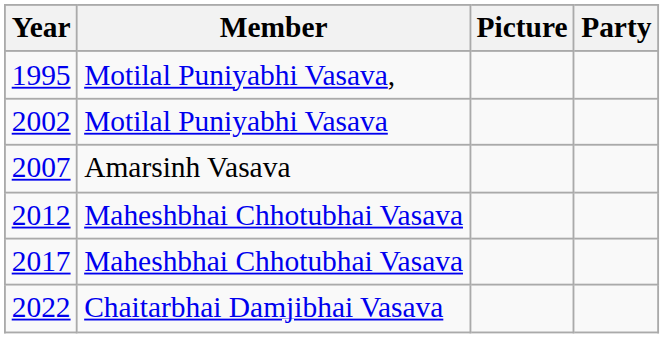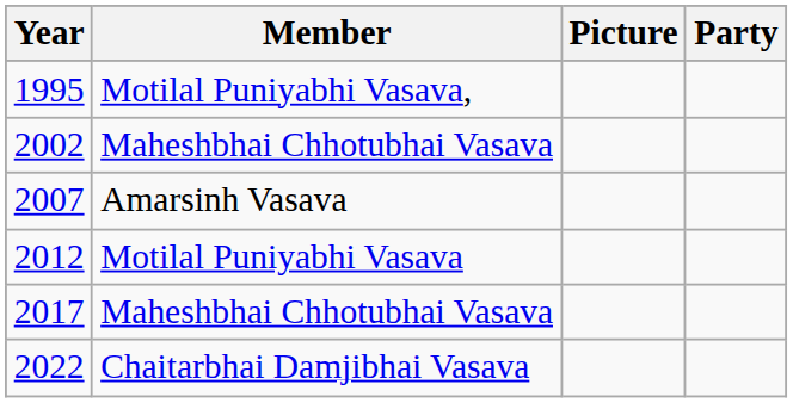 <table class="wikitable sortable">
 <tr>
 <th>Year</th>
 <th>Member</th>
 <th>Picture</th>
 <th colspan="2">Party</th>
 </tr>
 <tr>
 <td><a href='#'>1995</a></td>
 <td><a href='#'>Motilal Puniyabhi Vasava</a>,</td>
 <td></td>
 <td></td>
 </tr>
 <tr>
 <td><a href='#'>2002</a></td>
-<td><a href='#'>Motilal Puniyabhi Vasava</a></td>
+<td><a href='#'>Maheshbhai Chhotubhai Vasava</a></td>
 <td></td>
 <td></td>
 </tr>
 <tr>
 <td><a href='#'>2007</a></td>
 <td>Amarsinh Vasava</td>
 <td></td>
 <td></td>
 </tr>
 <tr>
 <td><a href='#'>2012</a></td>
-<td><a href='#'>Maheshbhai Chhotubhai Vasava</a></td>
+<td><a href='#'>Motilal Puniyabhi Vasava</a></td>
 <td></td>
 <td></td>
 </tr>
 <tr>
 <td><a href='#'>2017</a></td>
 <td><a href='#'>Maheshbhai Chhotubhai Vasava</a></td>
 <td></td>
 <td></td>
 </tr>
 <tr>
 <td><a href='#'>2022</a></td>
 <td><a href='#'>Chaitarbhai Damjibhai Vasava</a></td>
 <td></td>
 <td></td>
 </tr>
 </table>
